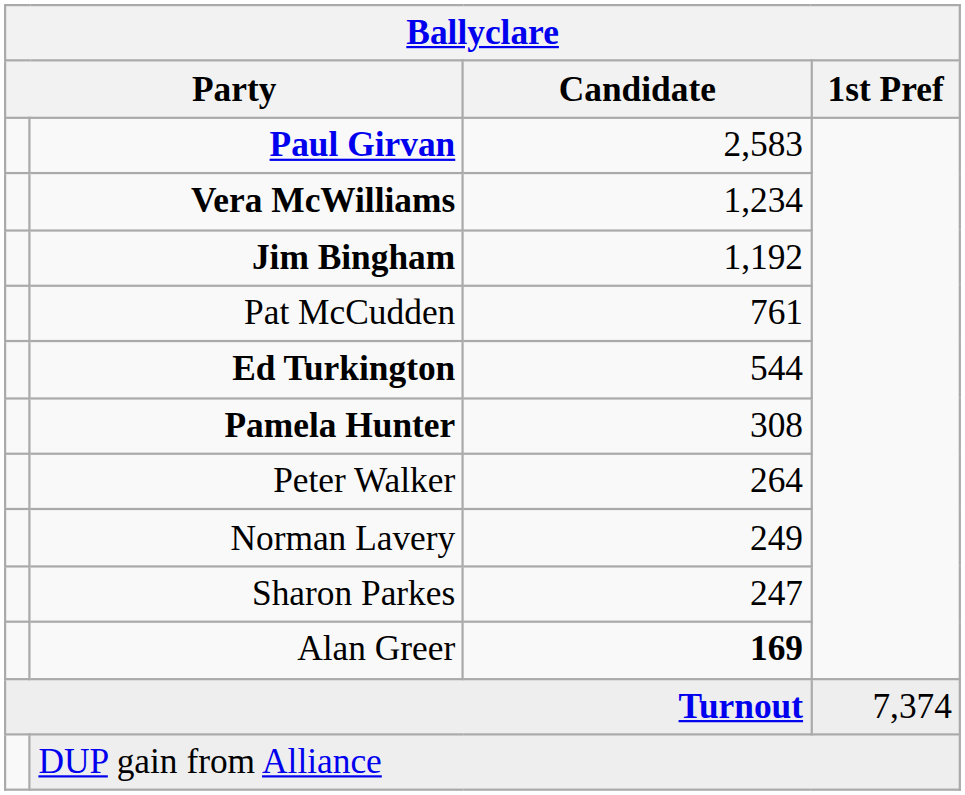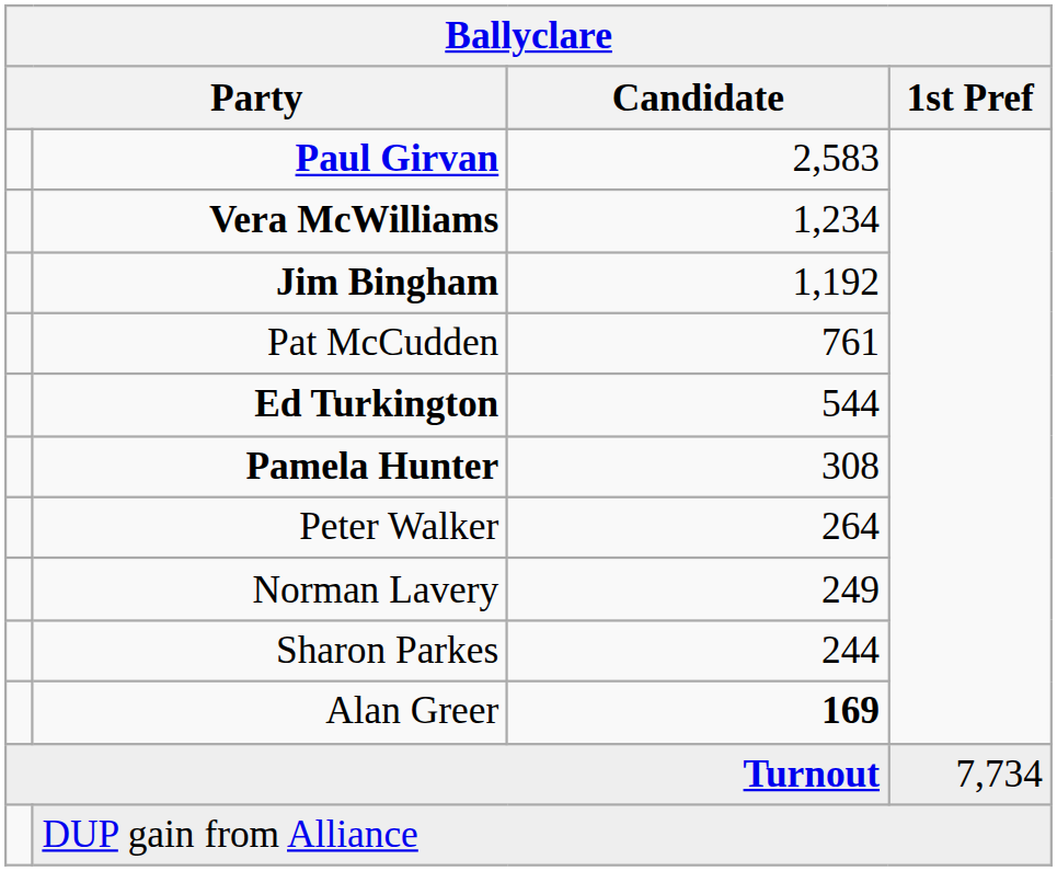 <table class="wikitable">
 <tr>
 <th colspan="4" align="center"><a href='#'>Ballyclare</a></th>
 </tr>
 <tr>
 <th colspan="2" align="center" width=200>Party</th>
 <th width=150>Candidate</th>
 <th width=60>1st Pref</th>
 </tr>
 <tr>
 <td></td>
 <td align="right"><strong><a href='#'>Paul Girvan</a></strong></td>
 <td align="right">2,583</td>
 </tr>
 <tr>
 <td></td>
 <td align="right"><strong>Vera McWilliams</strong></td>
 <td align="right">1,234</td>
 </tr>
 <tr>
 <td></td>
 <td align="right"><strong>Jim Bingham</strong></td>
 <td align="right">1,192</td>
 </tr>
 <tr>
 <td></td>
 <td align="right">Pat McCudden</td>
 <td align="right">761</td>
 </tr>
 <tr>
 <td></td>
 <td align="right"><strong>Ed Turkington</strong></td>
 <td align="right">544</td>
 </tr>
 <tr>
 <td></td>
 <td align="right"><strong>Pamela Hunter</strong></td>
 <td align="right">308</td>
 </tr>
 <tr>
 <td></td>
 <td align="right">Peter Walker</td>
 <td align="right">264</td>
 </tr>
 <tr>
 <td></td>
 <td align="right">Norman Lavery</td>
 <td align="right">249</td>
 </tr>
 <tr>
 <td></td>
 <td align="right">Sharon Parkes</td>
-<td align="right">247</td>
+<td align="right">244</td>
 </tr>
 <tr>
 <td></td>
 <td align="right">Alan Greer</td>
 <td align="right"><strong>169</strong></td>
 </tr>
 <tr bgcolor="EEEEEE">
 <td colspan=3 align="right"><strong><a href='#'>Turnout</a></strong></td>
-<td align="right">7,374</td>
+<td align="right">7,734</td>
 </tr>
 <tr>
 <td bgcolor=></td>
 <td colspan=3 bgcolor="EEEEEE"><a href='#'>DUP</a> gain from <a href='#'>Alliance</a></td>
 </tr>
 </table>
